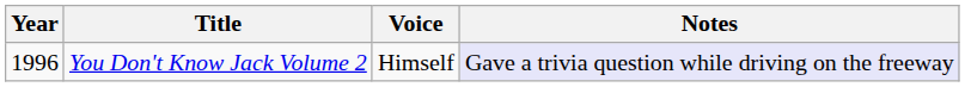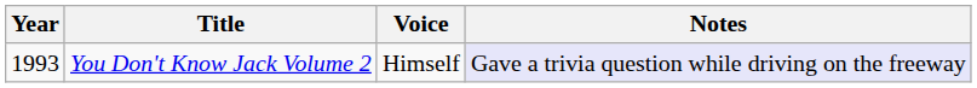 <table class="wikitable">
 <tr>
 <th>Year</th>
 <th>Title</th>
 <th>Voice</th>
 <th>Notes</th>
 </tr>
 <tr>
-<td>1996</td>
+<td>1993</td>
 <td><em><a href='#'>You Don't Know Jack Volume 2</a></em></td>
 <td>Himself</td>
 <td style="background: lavender;">Gave a trivia question while driving on the freeway</td>
 </tr>
 </table>
